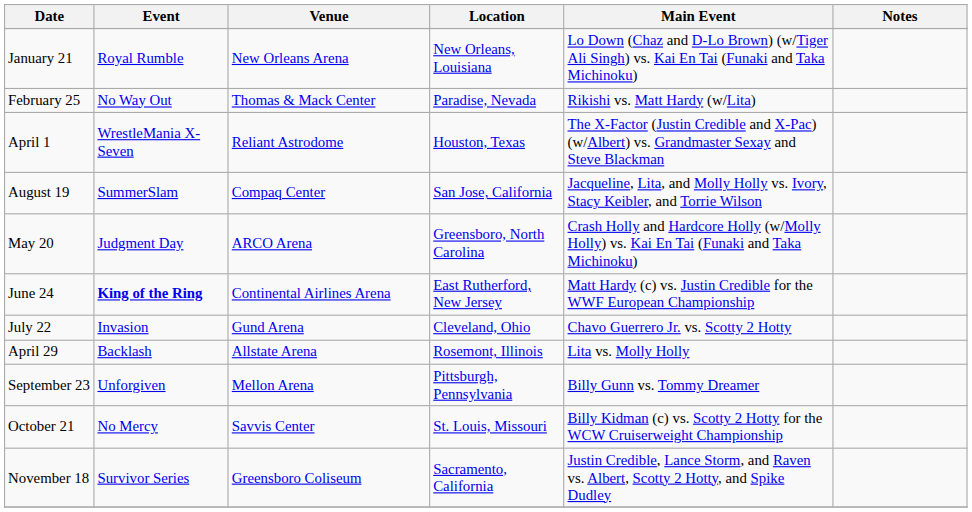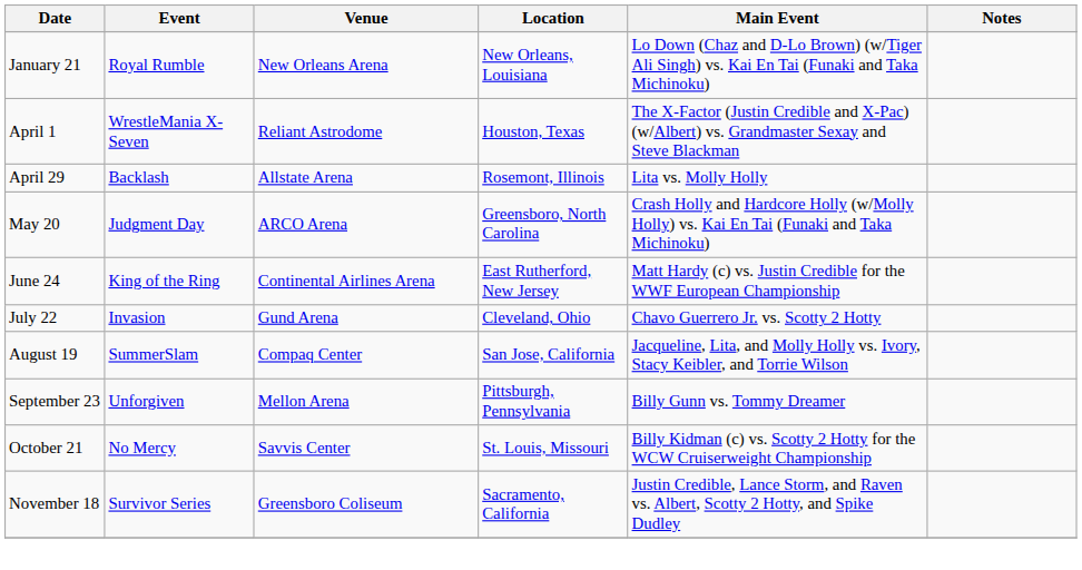 <table class="sortable wikitable succession-box" style="font-size:85%; width:100%">
 <tr>
 <th scope="col" style="width:5%;">Date</th>
 <th scope="col" style="width:10%;">Event</th>
 <th scope="col" style="width:15%;">Venue</th>
 <th scope="col" style="width:10%;">Location</th>
 <th scope="col" style="width:20%;">Main Event</th>
 <th scope="col" style="width:10%;">Notes</th>
 </tr>
 <tr>
 </tr>
 <tr>
 <td>January 21</td>
 <td><a href='#'>Royal Rumble</a></td>
 <td><a href='#'>New Orleans Arena</a></td>
 <td><a href='#'>New Orleans, Louisiana</a></td>
 <td><a href='#'>Lo Down</a> (<a href='#'>Chaz</a> and <a href='#'>D-Lo Brown</a>) (w/<a href='#'>Tiger Ali Singh</a>) vs. <a href='#'>Kai En Tai</a> (<a href='#'>Funaki</a> and <a href='#'>Taka Michinoku</a>)</td>
 <td></td>
 </tr>
 <tr>
-<td>February 25</td>
-<td><a href='#'>No Way Out</a></td>
-<td><a href='#'>Thomas & Mack Center</a></td>
-<td><a href='#'>Paradise, Nevada</a></td>
-<td><a href='#'>Rikishi</a> vs. <a href='#'>Matt Hardy</a> (w/<a href='#'>Lita</a>)</td>
-<td></td>
-</tr>
-<tr>
 <td>April 1</td>
 <td><a href='#'>WrestleMania X-Seven</a></td>
 <td><a href='#'>Reliant Astrodome</a></td>
 <td><a href='#'>Houston, Texas</a></td>
 <td><a href='#'>The X-Factor</a> (<a href='#'>Justin Credible</a> and <a href='#'>X-Pac</a>) (w/<a href='#'>Albert</a>) vs. <a href='#'>Grandmaster Sexay</a> and <a href='#'>Steve Blackman</a></td>
 <td></td>
 </tr>
 <tr>
-<td>August 19</td>
-<td><a href='#'>SummerSlam</a></td>
-<td><a href='#'>Compaq Center</a></td>
-<td><a href='#'>San Jose, California</a></td>
-<td><a href='#'>Jacqueline</a>, <a href='#'>Lita</a>, and <a href='#'>Molly Holly</a> vs. <a href='#'>Ivory</a>, <a href='#'>Stacy Keibler</a>, and <a href='#'>Torrie Wilson</a></td>
+<td>April 29</td>
+<td><a href='#'>Backlash</a></td>
+<td><a href='#'>Allstate Arena</a></td>
+<td><a href='#'>Rosemont, Illinois</a></td>
+<td><a href='#'>Lita</a> vs. <a href='#'>Molly Holly</a></td>
 <td></td>
 </tr>
 <tr>
 <td>May 20</td>
 <td><a href='#'>Judgment Day</a></td>
 <td><a href='#'>ARCO Arena</a></td>
 <td><a href='#'>Greensboro, North Carolina</a></td>
 <td><a href='#'>Crash Holly</a> and <a href='#'>Hardcore Holly</a> (w/<a href='#'>Molly Holly</a>) vs. <a href='#'>Kai En Tai</a> (<a href='#'>Funaki</a> and <a href='#'>Taka Michinoku</a>)</td>
 <td></td>
 </tr>
 <tr>
 <td>June 24</td>
-<td><strong><a href='#'>King of the Ring</a></strong></td>
+<td><a href='#'>King of the Ring</a></td>
 <td><a href='#'>Continental Airlines Arena</a></td>
 <td><a href='#'>East Rutherford, New Jersey</a></td>
 <td><a href='#'>Matt Hardy</a> (c) vs. <a href='#'>Justin Credible</a> for the <a href='#'>WWF European Championship</a></td>
 <td></td>
 </tr>
 <tr>
 <td>July 22</td>
 <td><a href='#'>Invasion</a></td>
 <td><a href='#'>Gund Arena</a></td>
 <td><a href='#'>Cleveland, Ohio</a></td>
 <td><a href='#'>Chavo Guerrero Jr.</a> vs. <a href='#'>Scotty 2 Hotty</a></td>
 <td></td>
 </tr>
 <tr>
-<td>April 29</td>
-<td><a href='#'>Backlash</a></td>
-<td><a href='#'>Allstate Arena</a></td>
-<td><a href='#'>Rosemont, Illinois</a></td>
-<td><a href='#'>Lita</a> vs. <a href='#'>Molly Holly</a></td>
+<td>August 19</td>
+<td><a href='#'>SummerSlam</a></td>
+<td><a href='#'>Compaq Center</a></td>
+<td><a href='#'>San Jose, California</a></td>
+<td><a href='#'>Jacqueline</a>, <a href='#'>Lita</a>, and <a href='#'>Molly Holly</a> vs. <a href='#'>Ivory</a>, <a href='#'>Stacy Keibler</a>, and <a href='#'>Torrie Wilson</a></td>
 <td></td>
 </tr>
 <tr>
 <td>September 23</td>
 <td><a href='#'>Unforgiven</a></td>
 <td><a href='#'>Mellon Arena</a></td>
 <td><a href='#'>Pittsburgh, Pennsylvania</a></td>
 <td><a href='#'>Billy Gunn</a> vs. <a href='#'>Tommy Dreamer</a></td>
 <td></td>
 </tr>
 <tr>
 <td>October 21</td>
 <td><a href='#'>No Mercy</a></td>
 <td><a href='#'>Savvis Center</a></td>
 <td><a href='#'>St. Louis, Missouri</a></td>
 <td><a href='#'>Billy Kidman</a> (c) vs. <a href='#'>Scotty 2 Hotty</a> for the <a href='#'>WCW Cruiserweight Championship</a></td>
 <td></td>
 </tr>
 <tr>
 <td>November 18</td>
 <td><a href='#'>Survivor Series</a></td>
 <td><a href='#'>Greensboro Coliseum</a></td>
 <td><a href='#'>Sacramento, California</a></td>
 <td><a href='#'>Justin Credible</a>, <a href='#'>Lance Storm</a>, and <a href='#'>Raven</a> vs. <a href='#'>Albert</a>, <a href='#'>Scotty 2 Hotty</a>, and <a href='#'>Spike Dudley</a></td>
 <td></td>
 </tr>
 <tr>
 </tr>
 </table>
